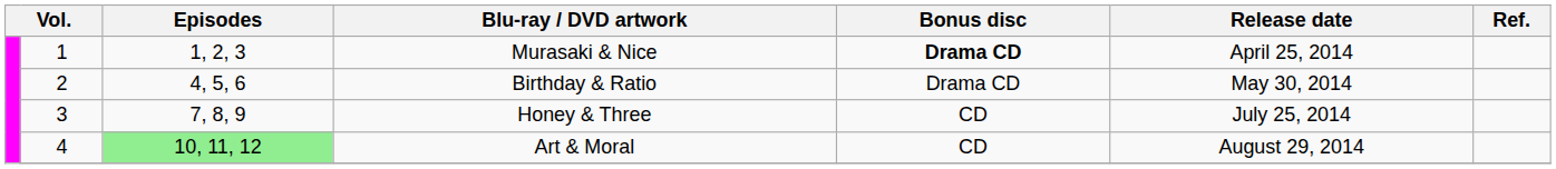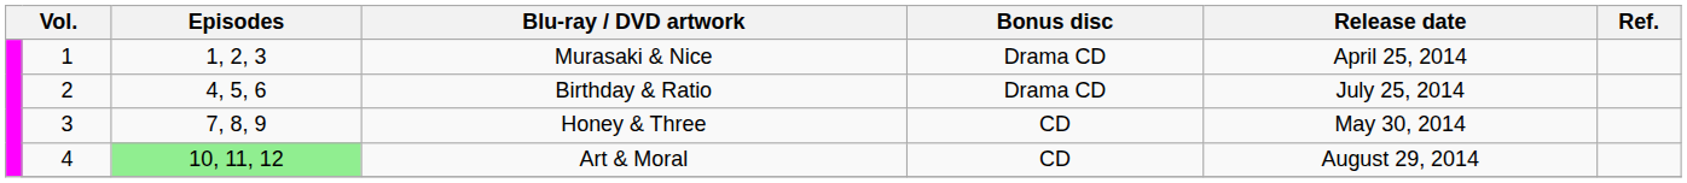 <table class="wikitable" style="text-align: center; width: 98%;">
 <tr>
 <th colspan="2">Vol.</th>
 <th>Episodes</th>
 <th>Blu-ray / DVD artwork</th>
 <th>Bonus disc</th>
 <th>Release date</th>
 <th width="5%">Ref.</th>
 </tr>
 <tr>
 <td rowspan="10" width="1%" style="background: Fuchsia;"></td>
 <td>1</td>
 <td>1, 2, 3</td>
 <td>Murasaki & Nice</td>
-<td><strong>Drama CD</strong></td>
+<td>Drama CD</td>
 <td>April 25, 2014</td>
 <td></td>
 </tr>
 <tr>
 <td>2</td>
 <td>4, 5, 6</td>
 <td>Birthday & Ratio</td>
 <td>Drama CD</td>
-<td>May 30, 2014</td>
+<td>July 25, 2014</td>
 <td></td>
 </tr>
 <tr>
 <td>3</td>
 <td>7, 8, 9</td>
 <td>Honey & Three</td>
 <td>CD</td>
-<td>July 25, 2014</td>
+<td>May 30, 2014</td>
 <td></td>
 </tr>
 <tr>
 <td>4</td>
 <td style="background: lightgreen;">10, 11, 12</td>
 <td>Art & Moral</td>
 <td>CD</td>
 <td>August 29, 2014</td>
 <td></td>
 </tr>
 <tr>
 </tr>
 </table>
